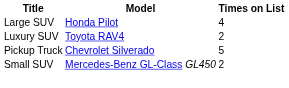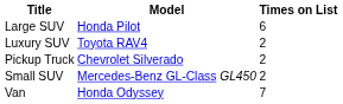 <table>
 <tr>
 <th>Title</th>
 <th>Model</th>
 <th>Times on List</th>
 </tr>
 <tr>
 <td>Large SUV</td>
 <td><a href='#'>Honda Pilot</a></td>
-<td>4</td>
+<td>6</td>
 </tr>
 <tr>
 <td>Luxury SUV</td>
 <td><a href='#'>Toyota RAV4</a></td>
 <td>2</td>
 </tr>
 <tr>
 <td>Pickup Truck</td>
 <td><a href='#'>Chevrolet Silverado</a></td>
-<td>5</td>
+<td>2</td>
 </tr>
 <tr>
 <td>Small SUV</td>
 <td><a href='#'>Mercedes-Benz GL-Class</a> <em>GL450</em></td>
 <td>2</td>
 </tr>
+<tr>
+<td>Van</td>
+<td><a href='#'>Honda Odyssey</a></td>
+<td>7</td>
+</tr>
 </table>
